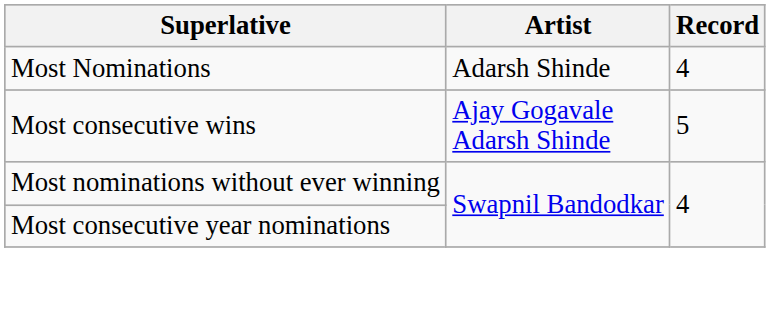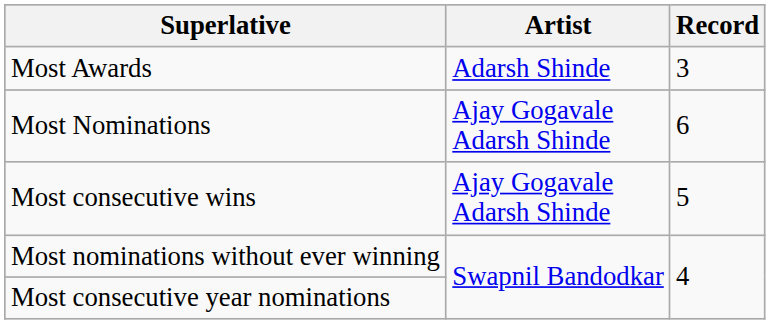 <table class="wikitable">
 <tr>
 <th>Superlative</th>
 <th>Artist</th>
 <th>Record</th>
 </tr>
 <tr>
+<td>Most Awards</td>
+<td><a href='#'>Adarsh Shinde</a></td>
+<td>3</td>
+</tr>
+<tr>
 <td>Most Nominations</td>
-<td>Adarsh Shinde</td>
-<td>4</td>
+<td><a href='#'>Ajay Gogavale</a> <br> <a href='#'>Adarsh Shinde</a></td>
+<td>6</td>
 </tr>
 <tr>
 <td>Most consecutive wins</td>
 <td><a href='#'>Ajay Gogavale</a> <br> <a href='#'>Adarsh Shinde</a></td>
 <td>5</td>
 </tr>
 <tr>
 <td>Most nominations without ever winning</td>
 <td rowspan="2"><a href='#'>Swapnil Bandodkar</a></td>
 <td rowspan="2">4</td>
 </tr>
 <tr>
 <td>Most consecutive year nominations</td>
 </tr>
 </table>
